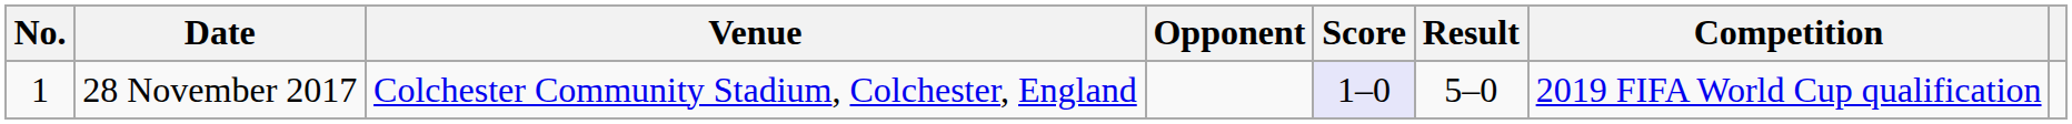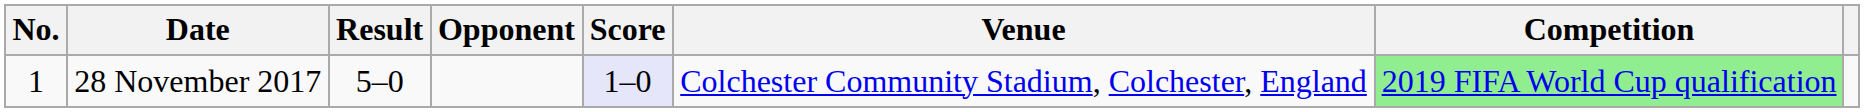 <table class="wikitable sortable">
 <tr>
 <th scope="col">No.</th>
 <th scope="col">Date</th>
-<th scope="col">Venue</th>
+<th scope="col">Result</th>
 <th scope="col">Opponent</th>
 <th scope="col">Score</th>
-<th scope="col">Result</th>
+<th scope="col">Venue</th>
 <th scope="col">Competition</th>
 <th scope="col" class="unsortable"></th>
 </tr>
 <tr>
 <td align="center">1</td>
 <td>28 November 2017</td>
-<td><a href='#'>Colchester Community Stadium</a>, <a href='#'>Colchester</a>, <a href='#'>England</a></td>
+<td align="center">5–0</td>
 <td></td>
 <td align="center" style="background: lavender;">1–0</td>
-<td align="center">5–0</td>
-<td><a href='#'>2019 FIFA World Cup qualification</a></td>
+<td><a href='#'>Colchester Community Stadium</a>, <a href='#'>Colchester</a>, <a href='#'>England</a></td>
+<td style="background: lightgreen;"><a href='#'>2019 FIFA World Cup qualification</a></td>
 <td align=center></td>
 </tr>
 </table>
